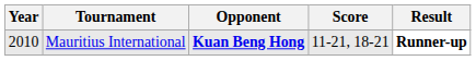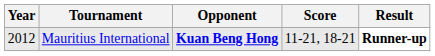 <table class="sortable wikitable" style="font-size: 90%;">
 <tr>
 <th>Year</th>
 <th>Tournament</th>
 <th>Opponent</th>
 <th>Score</th>
 <th>Result</th>
 </tr>
 <tr>
 </tr>
 <tr style="background:#E9E9E9">
-<td align="center">2010</td>
+<td align="center">2012</td>
 <td align="left"><a href='#'>Mauritius International</a></td>
 <td align="left"><strong> <a href='#'>Kuan Beng Hong</a></strong></td>
 <td align="left">11-21, 18-21</td>
 <td style="text-align:left; background:white"> <strong>Runner-up</strong></td>
 </tr>
 <tr>
 </tr>
 </table>
